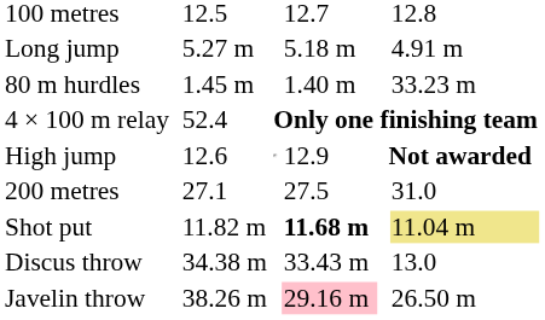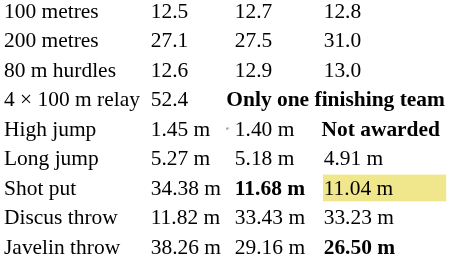 <table>
 <tr>
 <td>100 metres</td>
 <td></td>
 <td>12.5</td>
 <td></td>
 <td>12.7</td>
 <td></td>
 <td>12.8</td>
 </tr>
 <tr>
-<td>Long jump</td>
+<td>200 metres</td>
 <td></td>
-<td>5.27 m</td>
+<td>27.1</td>
 <td></td>
-<td>5.18 m</td>
+<td>27.5</td>
 <td></td>
-<td>4.91 m</td>
+<td>31.0</td>
 </tr>
 <tr>
 <td>80 m hurdles</td>
 <td></td>
-<td>1.45 m</td>
+<td>12.6</td>
 <td></td>
-<td>1.40 m</td>
+<td>12.9</td>
 <td></td>
-<td>33.23 m</td>
+<td>13.0</td>
 </tr>
 <tr>
 <td>4 × 100 m relay</td>
 <td></td>
 <td>52.4</td>
 <th colspan=4>Only one finishing team</th>
 </tr>
 <tr>
 <td>High jump</td>
 <td></td>
-<td>12.6</td>
+<td>1.45 m</td>
 <td><hr></td>
-<td>12.9</td>
+<td>1.40 m</td>
 <th colspan=2>Not awarded</th>
 </tr>
 <tr>
-<td>200 metres</td>
+<td>Long jump</td>
 <td></td>
-<td>27.1</td>
+<td>5.27 m</td>
 <td></td>
-<td>27.5</td>
+<td>5.18 m</td>
 <td></td>
-<td>31.0</td>
+<td>4.91 m</td>
 </tr>
 <tr>
 <td>Shot put</td>
 <td></td>
-<td>11.82 m</td>
+<td>34.38 m</td>
 <td></td>
 <td><strong>11.68 m</strong></td>
 <td></td>
 <td style="background: khaki;">11.04 m</td>
 </tr>
 <tr>
 <td>Discus throw</td>
 <td></td>
-<td>34.38 m</td>
+<td>11.82 m</td>
 <td></td>
 <td>33.43 m</td>
 <td></td>
-<td>13.0</td>
+<td>33.23 m</td>
 </tr>
 <tr>
 <td>Javelin throw</td>
 <td></td>
 <td>38.26 m</td>
 <td></td>
-<td style="background: pink;">29.16 m</td>
+<td>29.16 m</td>
 <td></td>
-<td>26.50 m</td>
+<td><strong>26.50 m</strong></td>
 </tr>
 </table>
